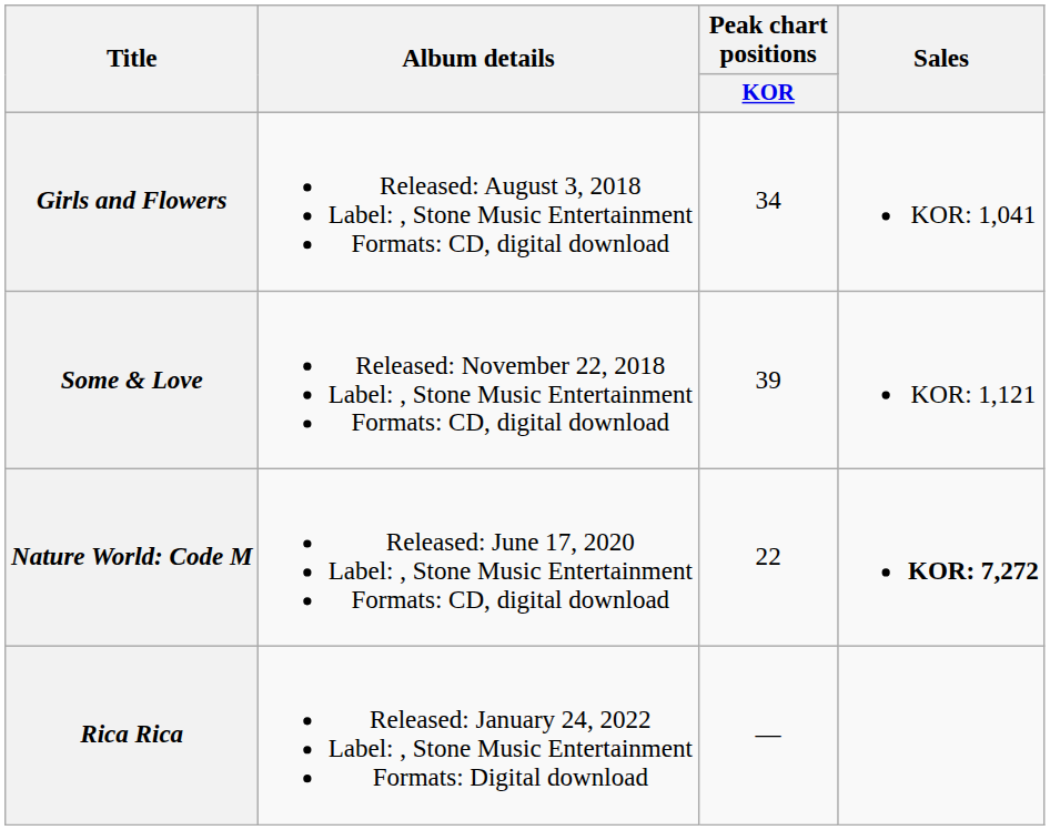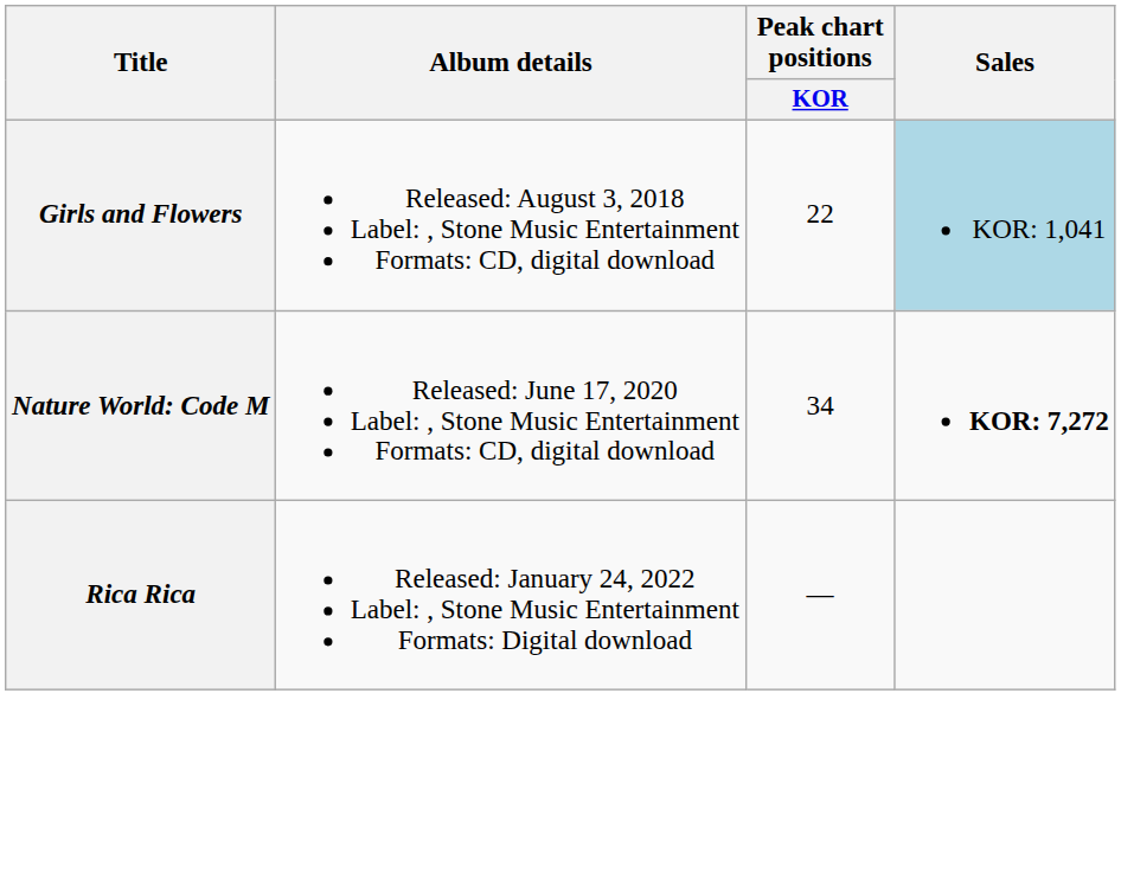 <table class="wikitable plainrowheaders" style="text-align:center;">
 <tr>
 <th scope="col" rowspan="2">Title</th>
 <th scope="col" rowspan="2">Album details</th>
 <th scope="col" colspan="1" style="width:5em;">Peak chart positions</th>
 <th scope="col" rowspan="2">Sales</th>
 </tr>
 <tr>
 <th scope="col" style="width:3em;font-size:90%;"><a href='#'>KOR</a><br></th>
 </tr>
 <tr>
 <th scope="row"><em>Girls and Flowers</em> </th>
 <td><br><ul><li>Released: August 3, 2018</li><li>Label: , Stone Music Entertainment</li><li>Formats: CD, digital download</li></ul></td>
-<td>34</td>
-<td><br><ul><li>KOR: 1,041</li></ul></td>
-</tr>
-<tr>
-<th scope="row"><em>Some & Love</em> </th>
-<td><br><ul><li>Released: November 22, 2018</li><li>Label: , Stone Music Entertainment</li><li>Formats: CD, digital download</li></ul></td>
-<td>39</td>
-<td><br><ul><li>KOR: 1,121</li></ul></td>
+<td>22</td>
+<td style="background: lightblue;"><br><ul><li>KOR: 1,041</li></ul></td>
 </tr>
 <tr>
 <th scope="row"><em>Nature World: Code M</em></th>
 <td><br><ul><li>Released: June 17, 2020</li><li>Label: , Stone Music Entertainment</li><li>Formats: CD, digital download</li></ul></td>
-<td>22</td>
+<td>34</td>
 <td><strong><br><ul><li>KOR: 7,272</li></ul></strong></td>
 </tr>
 <tr>
 <th scope="row"><em>Rica Rica</em></th>
 <td><br><ul><li>Released: January 24, 2022</li><li>Label: , Stone Music Entertainment</li><li>Formats: Digital download</li></ul></td>
 <td>—</td>
 <td></td>
 </tr>
 </table>
